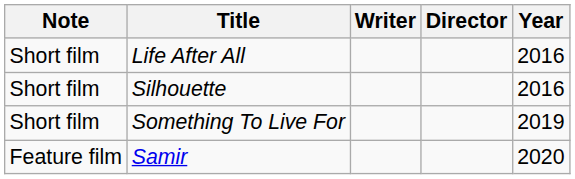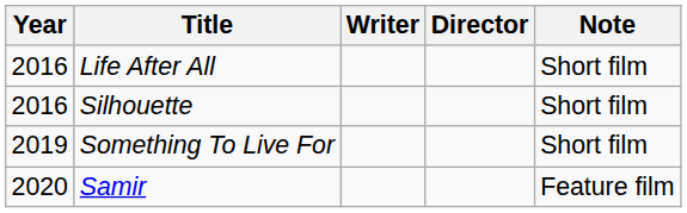 <table class="wikitable sortable">
 <tr>
-<th>Note</th>
+<th>Year</th>
 <th>Title</th>
 <th>Writer</th>
 <th>Director</th>
-<th>Year</th>
+<th>Note</th>
 </tr>
 <tr>
-<td>Short film</td>
+<td>2016</td>
 <td><em>Life After All</em></td>
 <td style="text-align:center;"></td>
 <td style="text-align:center;"></td>
-<td>2016</td>
+<td>Short film</td>
 </tr>
 <tr>
-<td>Short film</td>
+<td>2016</td>
 <td><em>Silhouette</em></td>
 <td style="text-align:center;"></td>
 <td style="text-align:center;"></td>
-<td>2016</td>
+<td>Short film</td>
 </tr>
 <tr>
-<td>Short film</td>
+<td>2019</td>
 <td><em>Something To Live For</em></td>
 <td style="text-align:center;"></td>
 <td style="text-align:center;"></td>
-<td>2019</td>
+<td>Short film</td>
 </tr>
 <tr>
-<td>Feature film</td>
+<td>2020</td>
 <td><em><a href='#'>Samir</a></em></td>
 <td style="text-align:center;"></td>
 <td style="text-align:center;"></td>
-<td>2020</td>
+<td>Feature film</td>
 </tr>
 </table>
